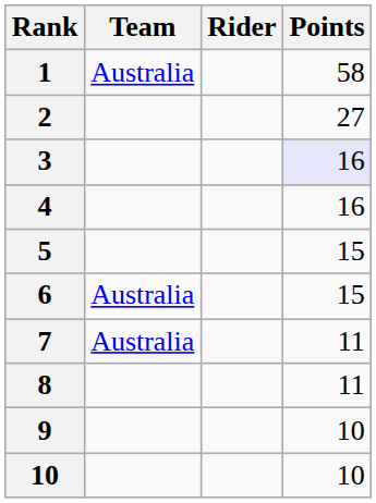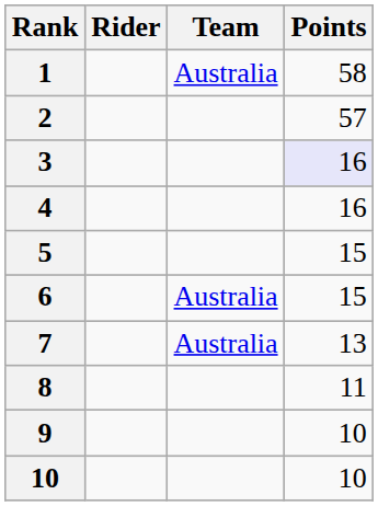 <table class="wikitable" margin-bottom:0;">
 <tr>
 <th scope="col">Rank</th>
+<th scope="col">Rider</th>
 <th scope="col">Team</th>
-<th scope="col">Rider</th>
 <th scope="col">Points</th>
 </tr>
 <tr>
 <th scope="row">1</th>
+<td> </td>
 <td><a href='#'>Australia</a></td>
-<td> </td>
 <td align="right">58</td>
 </tr>
 <tr>
 <th scope="row">2</th>
 <td></td>
 <td></td>
-<td align="right">27</td>
+<td align="right">57</td>
 </tr>
 <tr>
 <th scope="row">3</th>
+<td> </td>
 <td></td>
-<td> </td>
 <td align="right" style="background: lavender;">16</td>
 </tr>
 <tr>
 <th scope="row">4</th>
 <td></td>
 <td></td>
 <td align="right">16</td>
 </tr>
 <tr>
 <th scope="row">5</th>
 <td></td>
 <td></td>
 <td align="right">15</td>
 </tr>
 <tr>
 <th scope="row">6</th>
+<td></td>
 <td><a href='#'>Australia</a></td>
-<td></td>
 <td align="right">15</td>
 </tr>
 <tr>
 <th scope="row">7</th>
+<td></td>
 <td><a href='#'>Australia</a></td>
-<td></td>
-<td align="right">11</td>
+<td align="right">13</td>
 </tr>
 <tr>
 <th scope="row">8</th>
 <td></td>
 <td></td>
 <td align="right">11</td>
 </tr>
 <tr>
 <th scope="row">9</th>
 <td></td>
 <td></td>
 <td align="right">10</td>
 </tr>
 <tr>
 <th scope="row">10</th>
 <td></td>
 <td></td>
 <td align="right">10</td>
 </tr>
 </table>
